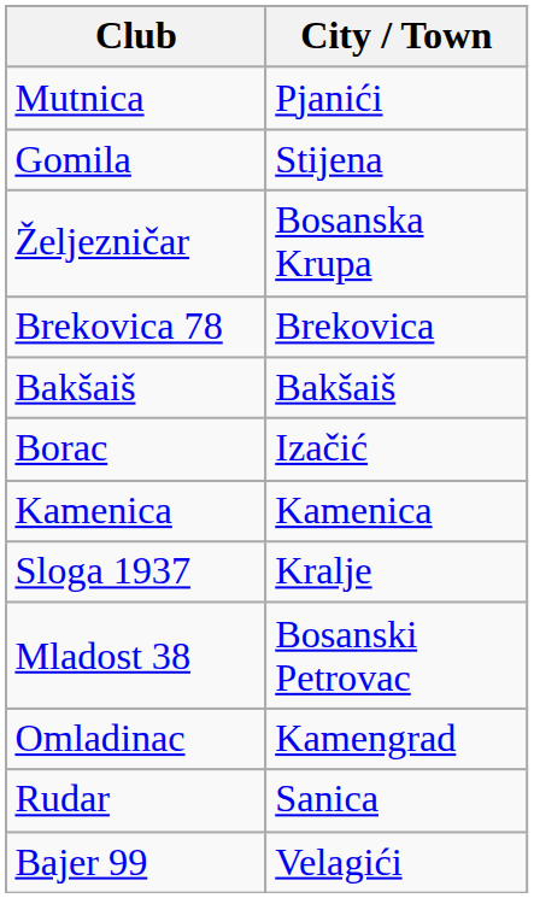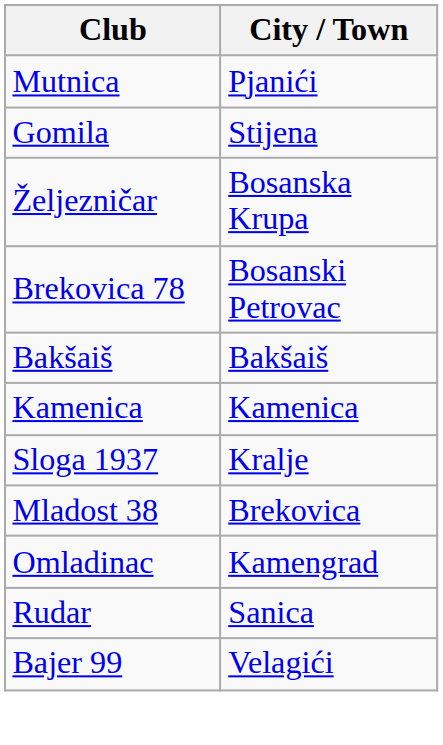 <table class="wikitable sortable">
 <tr>
 <th style="width:100px;">Club</th>
 <th style="width:100px;">City / Town</th>
 </tr>
 <tr>
 <td><a href='#'>Mutnica</a></td>
 <td><a href='#'>Pjanići</a></td>
 </tr>
 <tr>
 <td><a href='#'>Gomila</a></td>
 <td><a href='#'>Stijena</a></td>
 </tr>
 <tr>
 <td><a href='#'>Željezničar</a></td>
 <td><a href='#'>Bosanska Krupa</a></td>
 </tr>
 <tr>
 <td><a href='#'>Brekovica 78</a></td>
-<td><a href='#'>Brekovica</a></td>
+<td><a href='#'>Bosanski Petrovac</a></td>
 </tr>
 <tr>
 <td><a href='#'>Bakšaiš</a></td>
 <td><a href='#'>Bakšaiš</a></td>
-</tr>
-<tr>
-<td><a href='#'>Borac</a></td>
-<td><a href='#'>Izačić</a></td>
 </tr>
 <tr>
 <td><a href='#'>Kamenica</a></td>
 <td><a href='#'>Kamenica</a></td>
 </tr>
 <tr>
 <td><a href='#'>Sloga 1937</a></td>
 <td><a href='#'>Kralje</a></td>
 </tr>
 <tr>
 <td><a href='#'>Mladost 38</a></td>
-<td><a href='#'>Bosanski Petrovac</a></td>
+<td><a href='#'>Brekovica</a></td>
 </tr>
 <tr>
 <td><a href='#'>Omladinac</a></td>
 <td><a href='#'>Kamengrad</a></td>
 </tr>
 <tr>
 <td><a href='#'>Rudar</a></td>
 <td><a href='#'>Sanica</a></td>
 </tr>
 <tr>
 <td><a href='#'>Bajer 99</a></td>
 <td><a href='#'>Velagići</a></td>
 </tr>
 </table>
